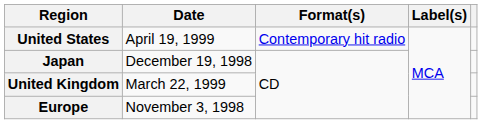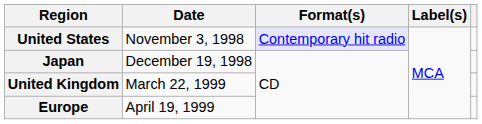 <table class="wikitable plainrowheaders">
 <tr>
 <th scope="col">Region</th>
 <th scope="col">Date</th>
 <th scope="col">Format(s)</th>
 <th scope="col">Label(s)</th>
 <th scope="col"></th>
 </tr>
 <tr>
 <th scope="row">United States</th>
-<td>April 19, 1999</td>
-<td><a href='#'>Contemporary hit radio</a></td>
+<td>November 3, 1998</td>
+<td style="background: lavender;"><a href='#'>Contemporary hit radio</a></td>
 <td rowspan="4"><a href='#'>MCA</a></td>
 <td></td>
 </tr>
 <tr>
 <th scope="row">Japan</th>
 <td>December 19, 1998</td>
 <td rowspan="3">CD</td>
 <td></td>
 </tr>
 <tr>
 <th scope="row">United Kingdom</th>
 <td>March 22, 1999</td>
 <td></td>
 </tr>
 <tr>
 <th scope="row">Europe</th>
-<td>November 3, 1998</td>
+<td>April 19, 1999</td>
 <td></td>
 </tr>
 </table>
